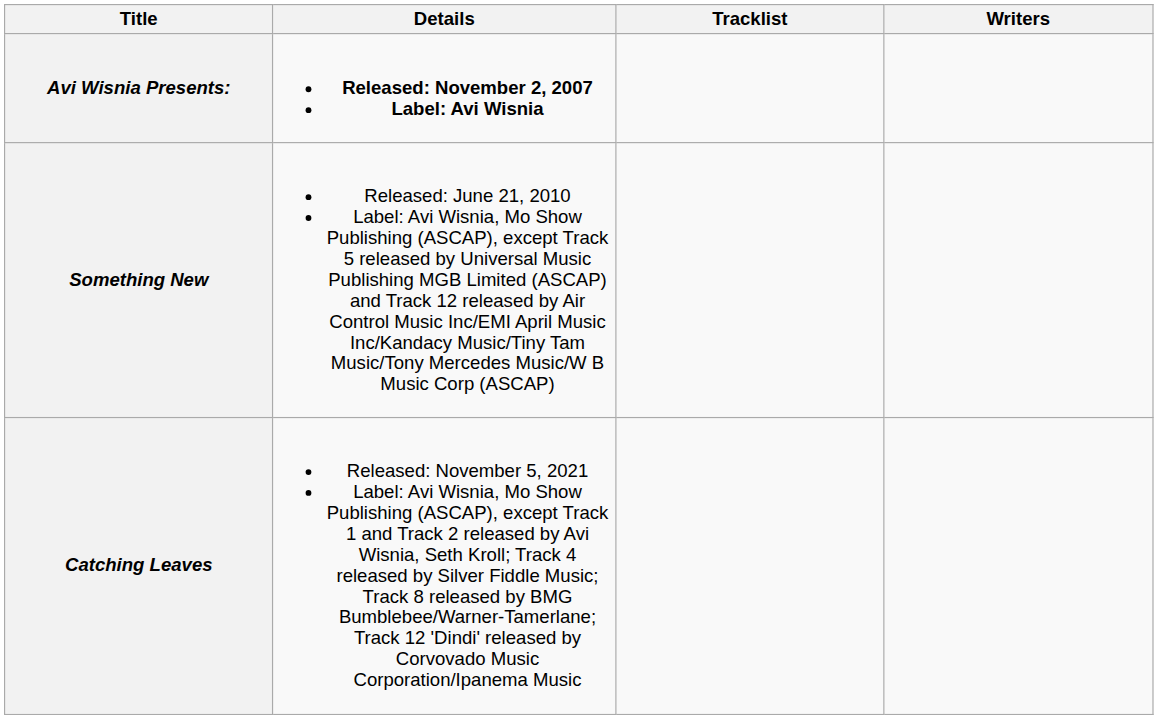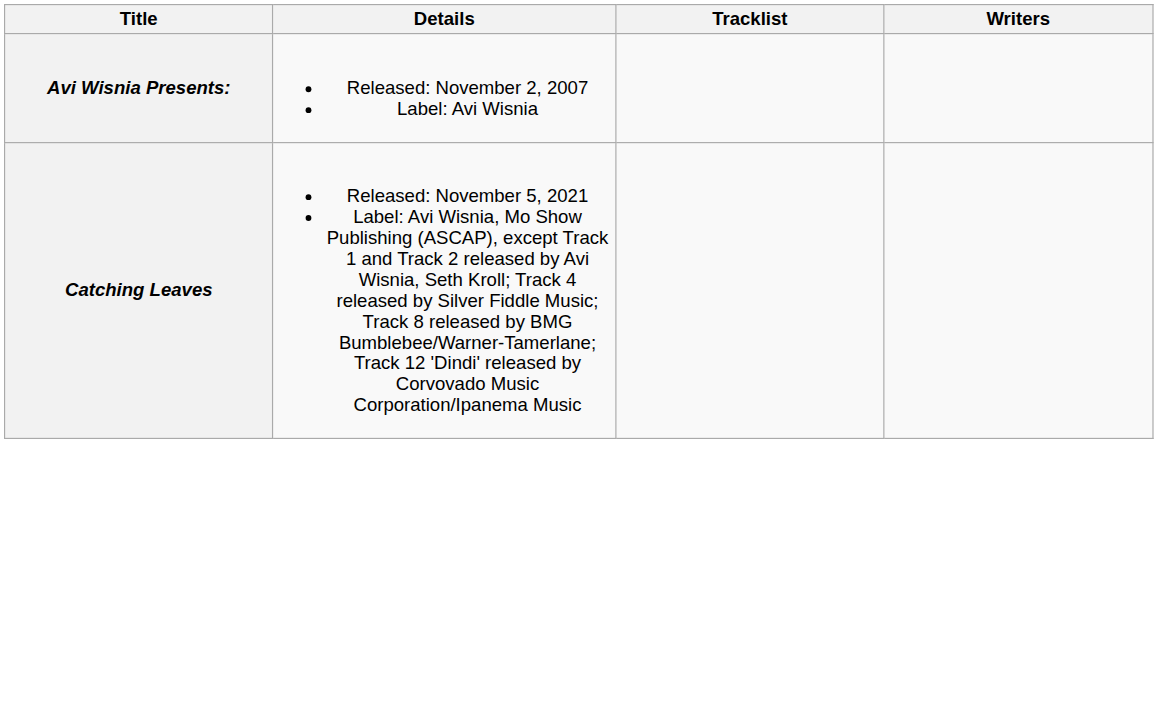 <table class="wikitable plainrowheaders" style="text-align:center;">
 <tr>
 <th style="width:14em;">Title</th>
 <th style="width:18em;">Details</th>
 <th style="width:14em;">Tracklist</th>
 <th style="width:14em;">Writers</th>
 </tr>
 <tr>
 <th scope="row"><em>Avi Wisnia Presents:</em></th>
-<td><strong><br><ul><li>Released: November 2, 2007</li><li>Label: Avi Wisnia</li></ul></strong></td>
-<td><br></td>
-</tr>
-<tr>
-<th scope="row"><em>Something New</em></th>
-<td><br><ul><li>Released: June 21, 2010</li><li>Label: Avi Wisnia, Mo Show Publishing (ASCAP), except Track 5 released by Universal Music Publishing MGB Limited (ASCAP) and Track 12 released by Air Control Music Inc/EMI April Music Inc/Kandacy Music/Tiny Tam Music/Tony Mercedes Music/W B Music Corp (ASCAP)</li></ul></td>
-<td><br></td>
+<td><br><ul><li>Released: November 2, 2007</li><li>Label: Avi Wisnia</li></ul></td>
 <td><br></td>
 </tr>
 <tr>
 <th scope="row"><em>Catching Leaves</em></th>
 <td><br><ul><li>Released: November 5, 2021</li><li>Label: Avi Wisnia, Mo Show Publishing (ASCAP), except Track 1 and Track 2 released by Avi Wisnia, Seth Kroll; Track 4 released by Silver Fiddle Music; Track 8 released by BMG Bumblebee/Warner-Tamerlane; Track 12 'Dindi' released by Corvovado Music Corporation/Ipanema Music</li></ul></td>
 <td><br></td>
 <td><br></td>
 </tr>
 </table>
